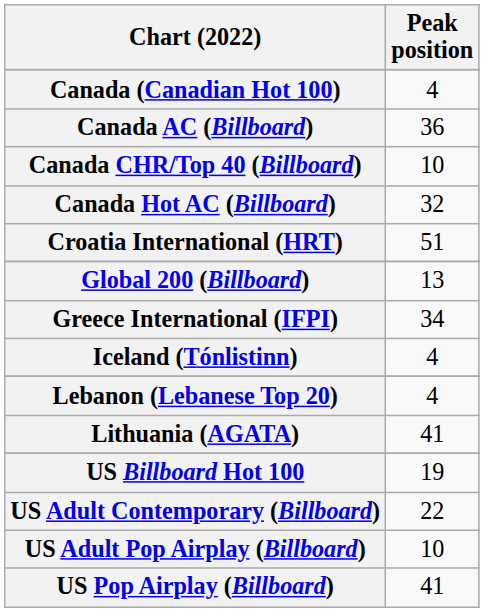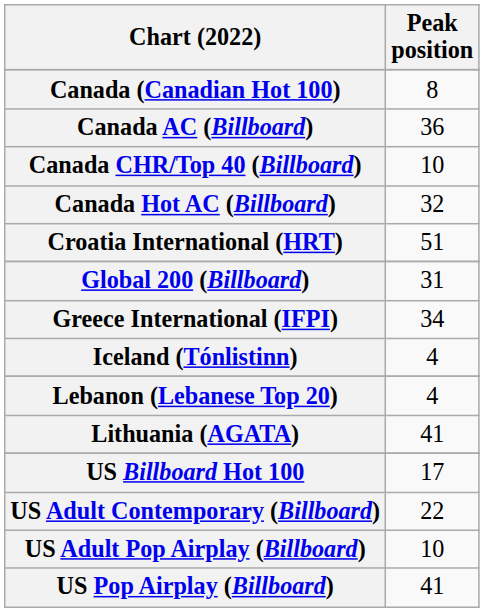 <table class="wikitable sortable plainrowheaders" style="text-align:center">
 <tr>
 <th scope="col">Chart (2022)</th>
 <th scope="col">Peak<br>position</th>
 </tr>
 <tr>
 </tr>
 <tr>
 </tr>
 <tr>
 </tr>
 <tr>
 </tr>
 <tr>
 <th scope="row">Canada (<a href='#'>Canadian Hot 100</a>)</th>
-<td>4</td>
+<td>8</td>
 </tr>
 <tr>
 <th scope="row">Canada <a href='#'>AC</a> (<em><a href='#'>Billboard</a></em>)</th>
 <td>36</td>
 </tr>
 <tr>
 <th scope="row">Canada <a href='#'>CHR/Top 40</a> (<em><a href='#'>Billboard</a></em>)</th>
 <td>10</td>
 </tr>
 <tr>
 <th scope="row">Canada <a href='#'>Hot AC</a> (<em><a href='#'>Billboard</a></em>)</th>
 <td>32</td>
 </tr>
 <tr>
 <th scope="row">Croatia International (<a href='#'>HRT</a>)</th>
 <td>51</td>
 </tr>
 <tr>
 </tr>
 <tr>
 </tr>
 <tr>
 </tr>
 <tr>
 </tr>
 <tr>
 <th scope="row"><a href='#'>Global 200</a> (<em><a href='#'>Billboard</a></em>)</th>
-<td>13</td>
+<td>31</td>
 </tr>
 <tr>
 <th scope="row">Greece International (<a href='#'>IFPI</a>)</th>
 <td>34</td>
 </tr>
 <tr>
 <th scope="row">Iceland (<a href='#'>Tónlistinn</a>)</th>
 <td>4</td>
 </tr>
 <tr>
 </tr>
 <tr>
 <th scope="row">Lebanon (<a href='#'>Lebanese Top 20</a>)</th>
 <td>4</td>
 </tr>
 <tr>
 <th scope="row">Lithuania (<a href='#'>AGATA</a>)</th>
 <td>41</td>
 </tr>
 <tr>
 </tr>
 <tr>
 </tr>
 <tr>
 </tr>
 <tr>
 </tr>
 <tr>
 </tr>
 <tr>
 </tr>
 <tr>
 </tr>
 <tr>
 </tr>
 <tr>
 </tr>
 <tr>
 </tr>
 <tr>
 <th scope="row">US <a href='#'><em>Billboard</em> Hot 100</a></th>
-<td>19</td>
+<td>17</td>
 </tr>
 <tr>
 <th scope="row">US <a href='#'>Adult Contemporary</a> (<em><a href='#'>Billboard</a></em>)</th>
 <td>22</td>
 </tr>
 <tr>
 <th scope="row">US <a href='#'>Adult Pop Airplay</a> (<em><a href='#'>Billboard</a></em>)</th>
 <td>10</td>
 </tr>
 <tr>
 <th scope="row">US <a href='#'>Pop Airplay</a> (<em><a href='#'>Billboard</a></em>)</th>
 <td>41</td>
 </tr>
 </table>
